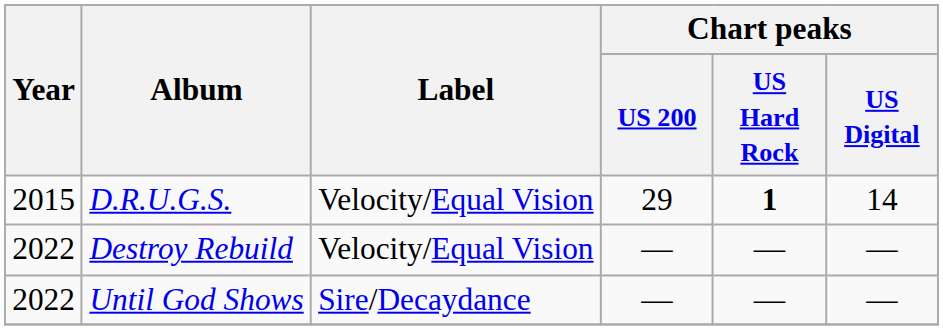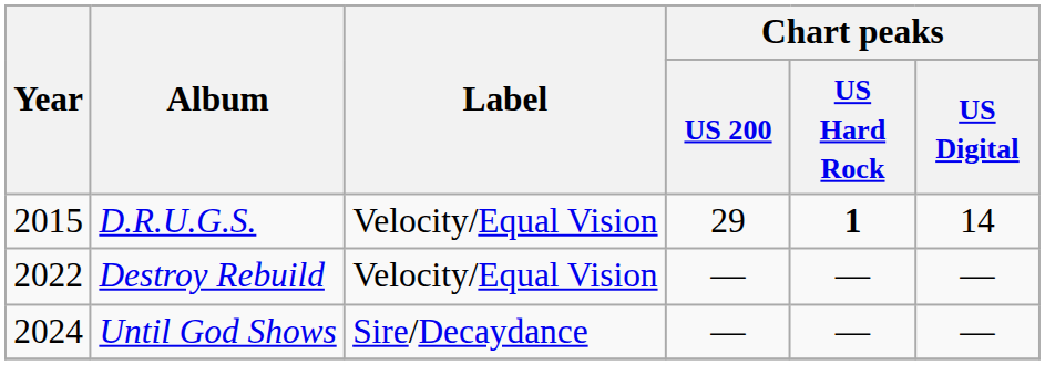 <table class="wikitable">
 <tr>
 <th rowspan="2">Year</th>
 <th rowspan="2">Album</th>
 <th rowspan="2">Label</th>
 <th colspan="3">Chart peaks</th>
 </tr>
 <tr>
 <th style="width:50px;"><small><a href='#'>US 200</a></small></th>
 <th style="width:50px;"><small><a href='#'>US Hard Rock</a></small></th>
 <th style="width:50px;"><small><a href='#'>US Digital</a></small></th>
 </tr>
 <tr>
 <td>2015</td>
 <td><em><a href='#'>D.R.U.G.S.</a></em></td>
 <td>Velocity/<a href='#'>Equal Vision</a></td>
 <td style="text-align:center;">29</td>
 <td style="text-align:center;"><strong>1</strong></td>
 <td style="text-align:center;">14</td>
 </tr>
 <tr>
 <td>2022</td>
 <td><em><a href='#'>Destroy Rebuild</a></em></td>
 <td>Velocity/<a href='#'>Equal Vision</a></td>
 <td style="text-align:center;">—</td>
 <td style="text-align:center;">—</td>
 <td style="text-align:center;">—</td>
 </tr>
 <tr>
-<td>2022</td>
+<td>2024</td>
 <td><em><a href='#'>Until God Shows</a></em></td>
 <td><a href='#'>Sire</a>/<a href='#'>Decaydance</a></td>
 <td style="text-align:center;">—</td>
 <td style="text-align:center;">—</td>
 <td style="text-align:center;">—</td>
 </tr>
 <tr>
 </tr>
 </table>
